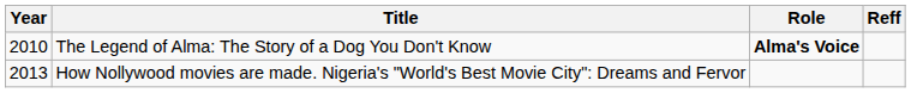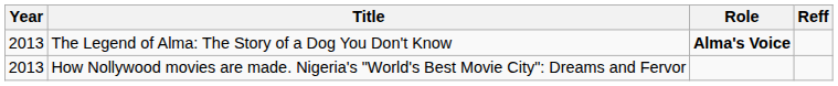 <table class="wikitable sortable mw-collapsible">
 <tr>
 <th>Year</th>
 <th>Title</th>
 <th>Role</th>
 <th>Reff</th>
 </tr>
 <tr>
-<td>2010</td>
+<td>2013</td>
 <td>The Legend of Alma: The Story of a Dog You Don't Know</td>
 <td><strong>Alma's Voice</strong></td>
 <td></td>
 </tr>
 <tr>
 <td>2013</td>
 <td>How Nollywood movies are made. Nigeria's "World's Best Movie City": Dreams and Fervor</td>
 <td></td>
 <td></td>
 </tr>
 </table>
